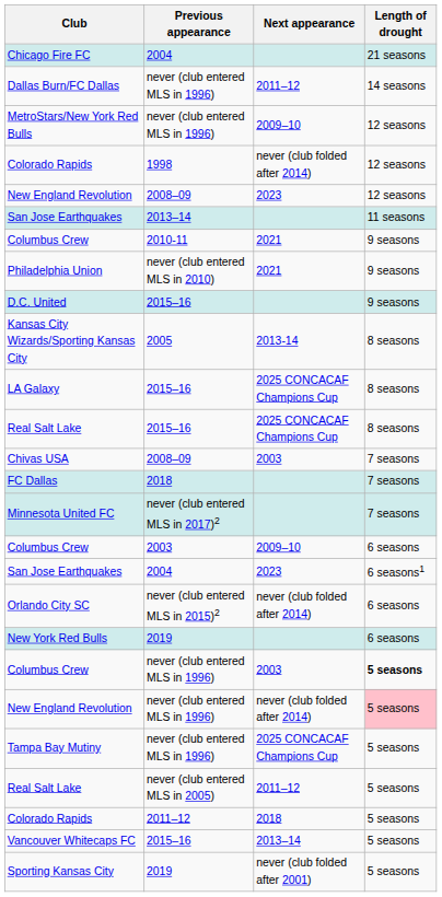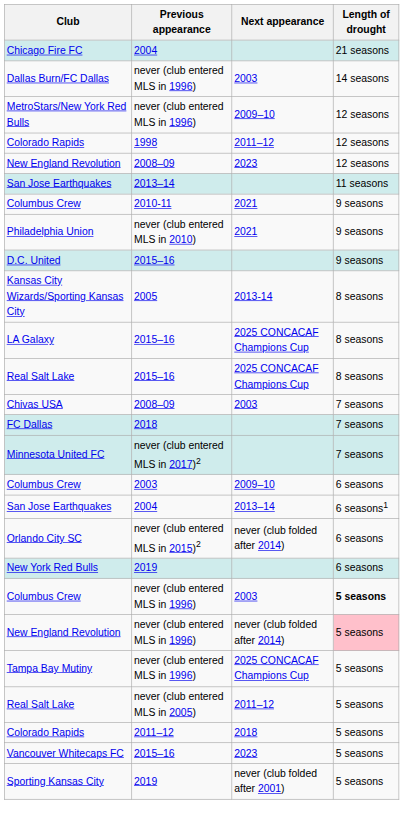 <table class="wikitable sortable" style="font-size:1.00em; line-height:1.5em;">
 <tr>
 <th>Club</th>
 <th>Previous appearance</th>
 <th>Next appearance</th>
 <th>Length of drought</th>
 </tr>
 <tr style="background:#CFECEC">
 <td align="left"><a href='#'>Chicago Fire FC</a></td>
 <td><a href='#'>2004</a></td>
 <td></td>
 <td>21 seasons</td>
 </tr>
 <tr>
 <td align="left"><a href='#'>Dallas Burn/FC Dallas</a></td>
 <td>never (club entered MLS in <a href='#'>1996</a>)</td>
-<td><a href='#'>2011–12</a></td>
+<td><a href='#'>2003</a></td>
 <td>14 seasons</td>
 </tr>
 <tr>
 <td align="left"><a href='#'>MetroStars/New York Red Bulls</a></td>
 <td>never (club entered MLS in <a href='#'>1996</a>)</td>
 <td><a href='#'>2009–10</a></td>
 <td>12 seasons</td>
 </tr>
 <tr>
 <td align="left"><a href='#'>Colorado Rapids</a></td>
 <td><a href='#'>1998</a></td>
-<td>never (club folded after <a href='#'>2014</a>)</td>
+<td><a href='#'>2011–12</a></td>
 <td>12 seasons</td>
 </tr>
 <tr>
 <td align="left"><a href='#'>New England Revolution</a></td>
 <td><a href='#'>2008–09</a></td>
 <td><a href='#'>2023</a></td>
 <td>12 seasons</td>
 </tr>
 <tr style="background:#CFECEC">
 <td align="left"><a href='#'>San Jose Earthquakes</a></td>
 <td><a href='#'>2013–14</a></td>
 <td></td>
 <td>11 seasons</td>
 </tr>
 <tr>
 <td align="left"><a href='#'>Columbus Crew</a></td>
 <td><a href='#'>2010-11</a></td>
 <td><a href='#'>2021</a></td>
 <td>9 seasons</td>
 </tr>
 <tr>
 <td align="left"><a href='#'>Philadelphia Union</a></td>
 <td>never (club entered MLS in <a href='#'>2010</a>)</td>
 <td><a href='#'>2021</a></td>
 <td>9 seasons</td>
 </tr>
 <tr style="background:#CFECEC">
 <td align="left"><a href='#'>D.C. United</a></td>
 <td><a href='#'>2015–16</a></td>
 <td></td>
 <td>9 seasons</td>
 </tr>
 <tr>
 <td align="left"><a href='#'>Kansas City Wizards/Sporting Kansas City</a></td>
 <td><a href='#'>2005</a></td>
 <td><a href='#'>2013-14</a></td>
 <td>8 seasons</td>
 </tr>
 <tr>
 <td align="left"><a href='#'>LA Galaxy</a></td>
 <td><a href='#'>2015–16</a></td>
 <td><a href='#'>2025 CONCACAF Champions Cup</a></td>
 <td>8 seasons</td>
 </tr>
 <tr>
 <td align="left"><a href='#'>Real Salt Lake</a></td>
 <td><a href='#'>2015–16</a></td>
 <td><a href='#'>2025 CONCACAF Champions Cup</a></td>
 <td>8 seasons</td>
 </tr>
 <tr>
 <td align="left"><a href='#'>Chivas USA</a></td>
 <td><a href='#'>2008–09</a></td>
 <td><a href='#'>2003</a></td>
 <td>7 seasons</td>
 </tr>
 <tr style="background:#CFECEC">
 <td align="left"><a href='#'>FC Dallas</a></td>
 <td><a href='#'>2018</a></td>
 <td></td>
 <td>7 seasons</td>
 </tr>
 <tr style="background:#CFECEC">
 <td align="left"><a href='#'>Minnesota United FC</a></td>
 <td>never (club entered MLS in <a href='#'>2017</a>)<sup>2</sup></td>
 <td></td>
 <td>7 seasons</td>
 </tr>
 <tr>
 <td align="left"><a href='#'>Columbus Crew</a></td>
 <td><a href='#'>2003</a></td>
 <td><a href='#'>2009–10</a></td>
 <td>6 seasons</td>
 </tr>
 <tr>
 <td align="left"><a href='#'>San Jose Earthquakes</a></td>
 <td><a href='#'>2004</a></td>
-<td><a href='#'>2023</a></td>
+<td><a href='#'>2013–14</a></td>
 <td>6 seasons<sup>1</sup></td>
 </tr>
 <tr>
 <td align="left"><a href='#'>Orlando City SC</a></td>
 <td>never (club entered MLS in <a href='#'>2015</a>)<sup>2</sup></td>
 <td>never (club folded after <a href='#'>2014</a>)</td>
 <td>6 seasons</td>
 </tr>
 <tr style="background:#CFECEC">
 <td align="left"><a href='#'>New York Red Bulls</a></td>
 <td><a href='#'>2019</a></td>
 <td></td>
 <td>6 seasons</td>
 </tr>
 <tr>
 <td align="left"><a href='#'>Columbus Crew</a></td>
 <td>never (club entered MLS in <a href='#'>1996</a>)</td>
 <td><a href='#'>2003</a></td>
 <td><strong>5 seasons</strong></td>
 </tr>
 <tr>
 <td align="left"><a href='#'>New England Revolution</a></td>
 <td>never (club entered MLS in <a href='#'>1996</a>)</td>
 <td>never (club folded after <a href='#'>2014</a>)</td>
 <td style="background: pink;">5 seasons</td>
 </tr>
 <tr>
 <td align="left"><a href='#'>Tampa Bay Mutiny</a></td>
 <td>never (club entered MLS in <a href='#'>1996</a>)</td>
 <td><a href='#'>2025 CONCACAF Champions Cup</a></td>
 <td>5 seasons</td>
 </tr>
 <tr>
 <td align="left"><a href='#'>Real Salt Lake</a></td>
 <td>never (club entered MLS in <a href='#'>2005</a>)</td>
 <td><a href='#'>2011–12</a></td>
 <td>5 seasons</td>
 </tr>
 <tr>
 <td align="left"><a href='#'>Colorado Rapids</a></td>
 <td><a href='#'>2011–12</a></td>
 <td><a href='#'>2018</a></td>
 <td>5 seasons</td>
 </tr>
 <tr>
 <td align="left"><a href='#'>Vancouver Whitecaps FC</a></td>
 <td><a href='#'>2015–16</a></td>
-<td><a href='#'>2013–14</a></td>
+<td><a href='#'>2023</a></td>
 <td>5 seasons</td>
 </tr>
 <tr>
 <td align="left"><a href='#'>Sporting Kansas City</a></td>
 <td><a href='#'>2019</a></td>
 <td>never (club folded after <a href='#'>2001</a>)</td>
 <td>5 seasons</td>
 </tr>
 </table>
